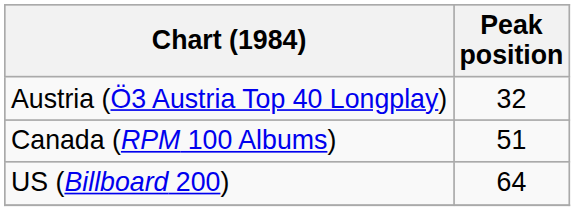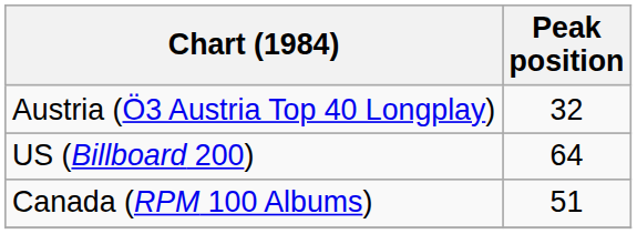 <table class="wikitable sortable" border="1">
 <tr>
 <th>Chart (1984)</th>
 <th>Peak<br>position</th>
 </tr>
 <tr>
 <td>Austria (<a href='#'>Ö3 Austria Top 40 Longplay</a>)</td>
 <td align="center">32</td>
 </tr>
 <tr>
+<td>US (<a href='#'><em>Billboard</em> 200</a>)</td>
+<td align="center">64</td>
+</tr>
+<tr>
 <td>Canada (<a href='#'><em>RPM</em> 100 Albums</a>)</td>
 <td align="center">51</td>
 </tr>
 <tr>
-<td>US (<a href='#'><em>Billboard</em> 200</a>)</td>
-<td align="center">64</td>
-</tr>
-<tr>
 </tr>
 </table>
